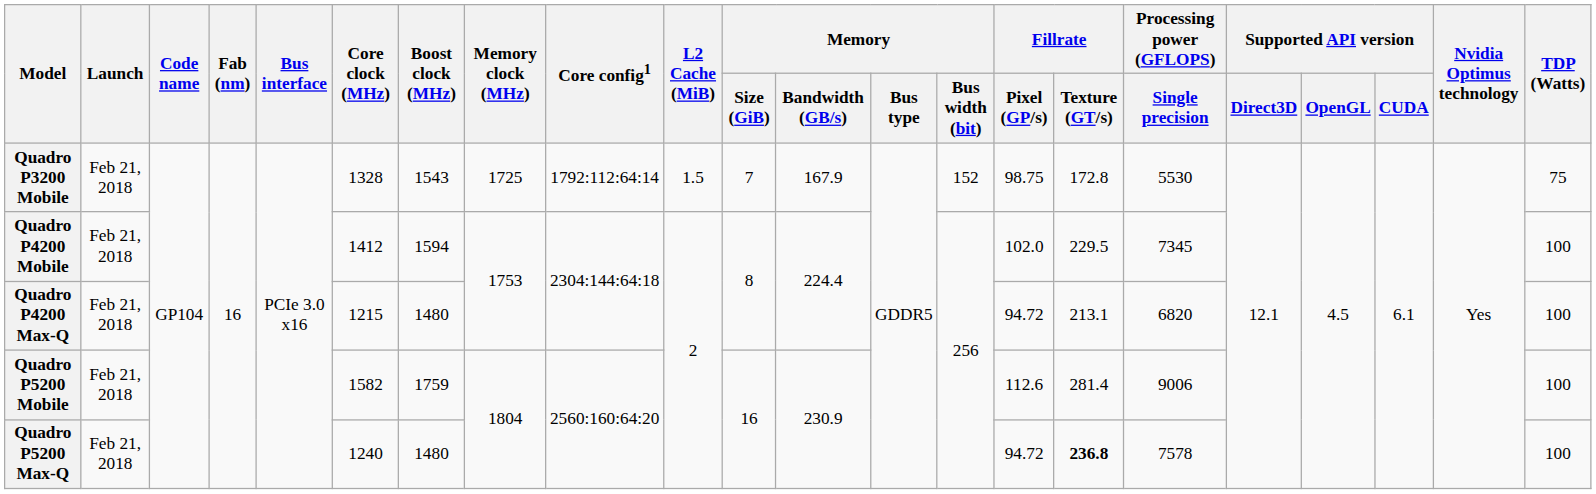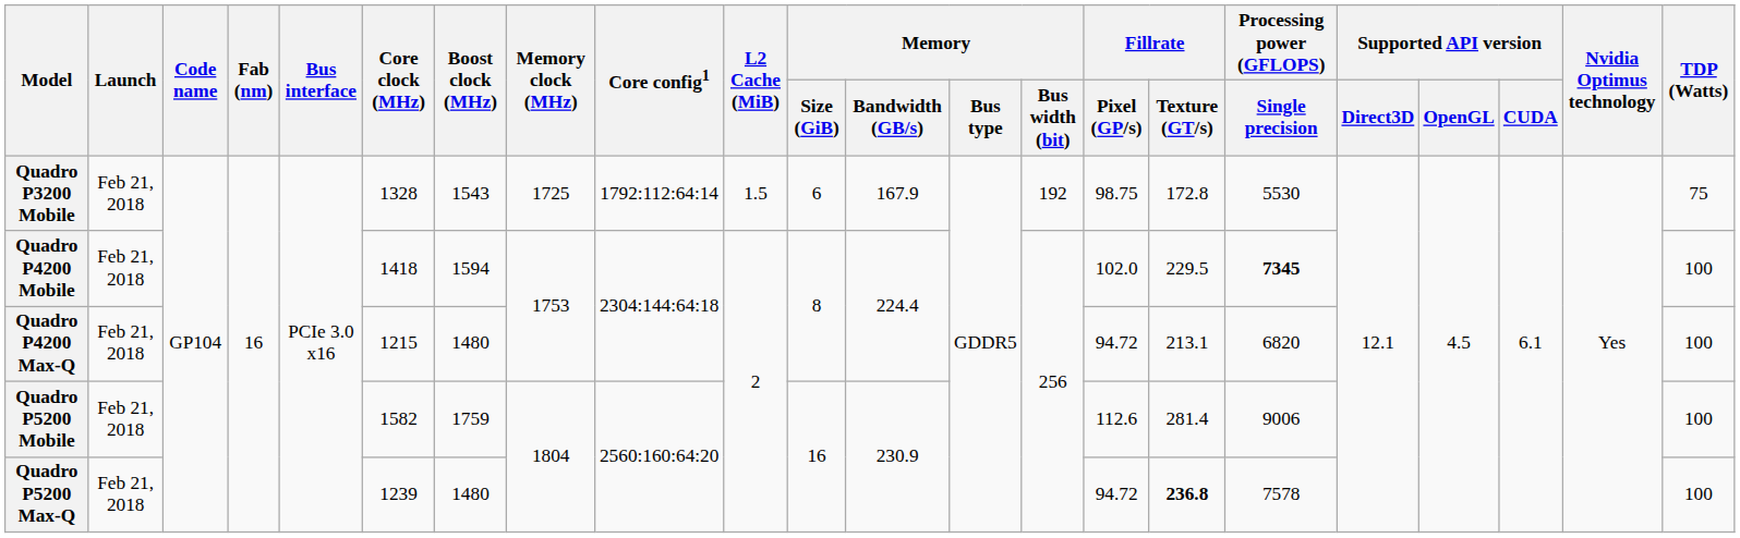 <table class="mw-datatable wikitable sortable sort-under" style="font-size:85%; text-align:center;">
 <tr>
 <th rowspan=2>Model</th>
 <th rowspan=2>Launch</th>
 <th rowspan=2><a href='#'>Code name</a></th>
 <th rowspan=2>Fab (<a href='#'>nm</a>)</th>
 <th rowspan=2><a href='#'>Bus</a> <a href='#'>interface</a></th>
 <th rowspan=2>Core clock (<a href='#'>MHz</a>)</th>
 <th rowspan=2>Boost clock (<a href='#'>MHz</a>)</th>
 <th rowspan=2>Memory clock (<a href='#'>MHz</a>)</th>
 <th rowspan="2">Core config<sup>1</sup></th>
 <th rowspan="2"><a href='#'>L2</a><br><a href='#'>Cache</a> (<a href='#'>MiB</a>)</th>
 <th colspan=4>Memory</th>
 <th colspan=2><a href='#'>Fillrate</a></th>
 <th>Processing power (<a href='#'>GFLOPS</a>)</th>
 <th colspan=3>Supported <a href='#'>API</a> version</th>
 <th rowspan=2><a href='#'>Nvidia Optimus</a><br>technology</th>
 <th rowspan=2><a href='#'>TDP</a> (Watts)</th>
 </tr>
 <tr>
 <th>Size (<a href='#'>GiB</a>)</th>
 <th>Bandwidth (<a href='#'>GB/s</a>)</th>
 <th>Bus type</th>
 <th>Bus width (<a href='#'>bit</a>)</th>
 <th>Pixel (<a href='#'>GP</a>/s)</th>
 <th>Texture (<a href='#'>GT</a>/s)</th>
 <th><a href='#'>Single precision</a></th>
 <th><a href='#'>Direct3D</a></th>
 <th><a href='#'>OpenGL</a></th>
 <th><a href='#'>CUDA</a></th>
 </tr>
 <tr>
 <th>Quadro P3200 Mobile</th>
 <td>Feb 21, 2018</td>
 <td rowspan="5">GP104</td>
 <td rowspan="5">16</td>
 <td rowspan="5">PCIe 3.0 x16</td>
 <td>1328</td>
 <td>1543</td>
 <td>1725</td>
 <td>1792:112:64:14</td>
 <td>1.5</td>
-<td>7</td>
+<td>6</td>
 <td>167.9</td>
 <td rowspan="5">GDDR5</td>
-<td>152</td>
+<td>192</td>
 <td>98.75</td>
 <td>172.8</td>
 <td>5530</td>
 <td rowspan="5">12.1</td>
 <td rowspan="5">4.5</td>
 <td rowspan="5">6.1</td>
 <td rowspan="5">Yes</td>
 <td>75</td>
 </tr>
 <tr>
 <th>Quadro P4200 Mobile</th>
 <td>Feb 21, 2018</td>
-<td>1412</td>
+<td>1418</td>
 <td>1594</td>
 <td rowspan="2">1753</td>
 <td rowspan="2">2304:144:64:18</td>
 <td rowspan="4">2</td>
 <td rowspan="2">8</td>
 <td rowspan="2">224.4</td>
 <td rowspan="4">256</td>
 <td>102.0</td>
 <td>229.5</td>
-<td>7345</td>
+<td><strong>7345</strong></td>
 <td>100</td>
 </tr>
 <tr>
 <th>Quadro P4200 Max-Q</th>
 <td>Feb 21, 2018</td>
 <td>1215</td>
 <td>1480</td>
 <td>94.72</td>
 <td>213.1</td>
 <td>6820</td>
 <td>100</td>
 </tr>
 <tr>
 <th>Quadro P5200 Mobile</th>
 <td>Feb 21, 2018</td>
 <td>1582</td>
 <td>1759</td>
 <td rowspan="2">1804</td>
 <td rowspan="2">2560:160:64:20</td>
 <td rowspan="2">16</td>
 <td rowspan="2">230.9</td>
 <td>112.6</td>
 <td>281.4</td>
 <td>9006</td>
 <td>100</td>
 </tr>
 <tr>
 <th>Quadro P5200 Max-Q</th>
 <td>Feb 21, 2018</td>
-<td>1240</td>
+<td>1239</td>
 <td>1480</td>
 <td>94.72</td>
 <td><strong>236.8</strong></td>
 <td>7578</td>
 <td>100</td>
 </tr>
 </table>
